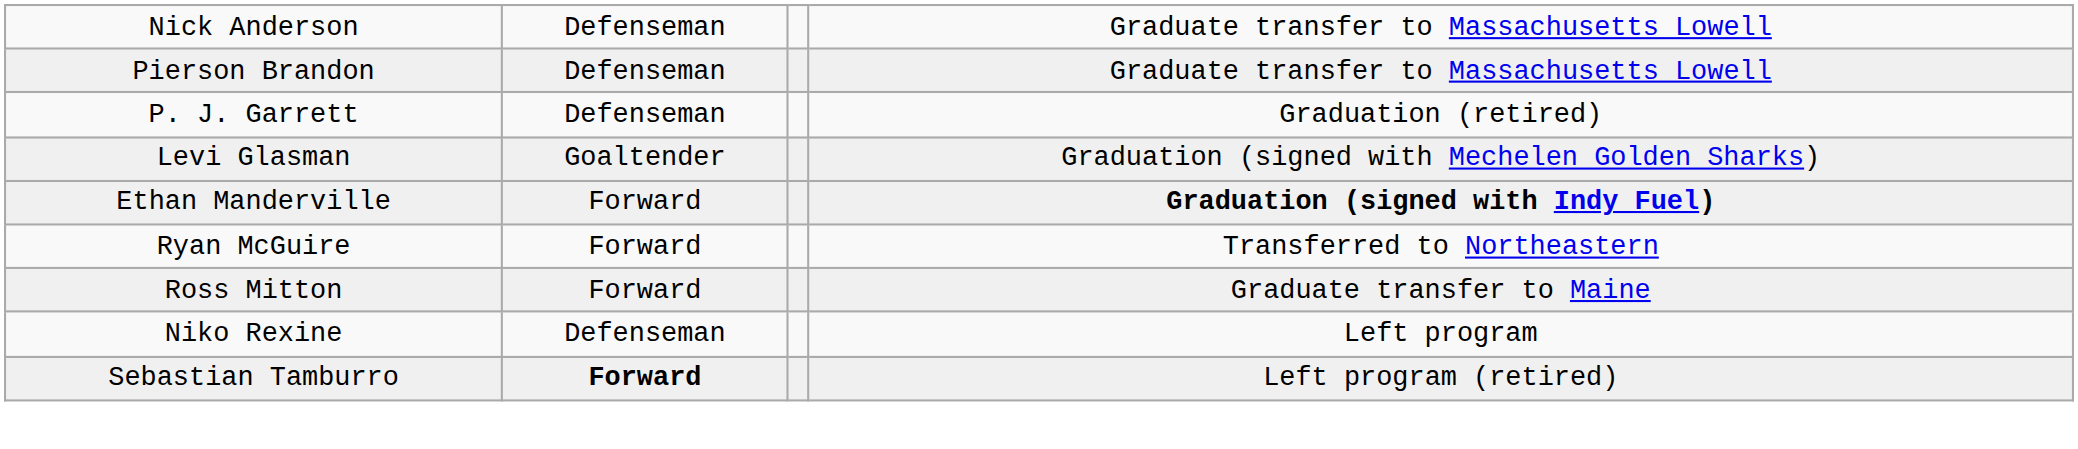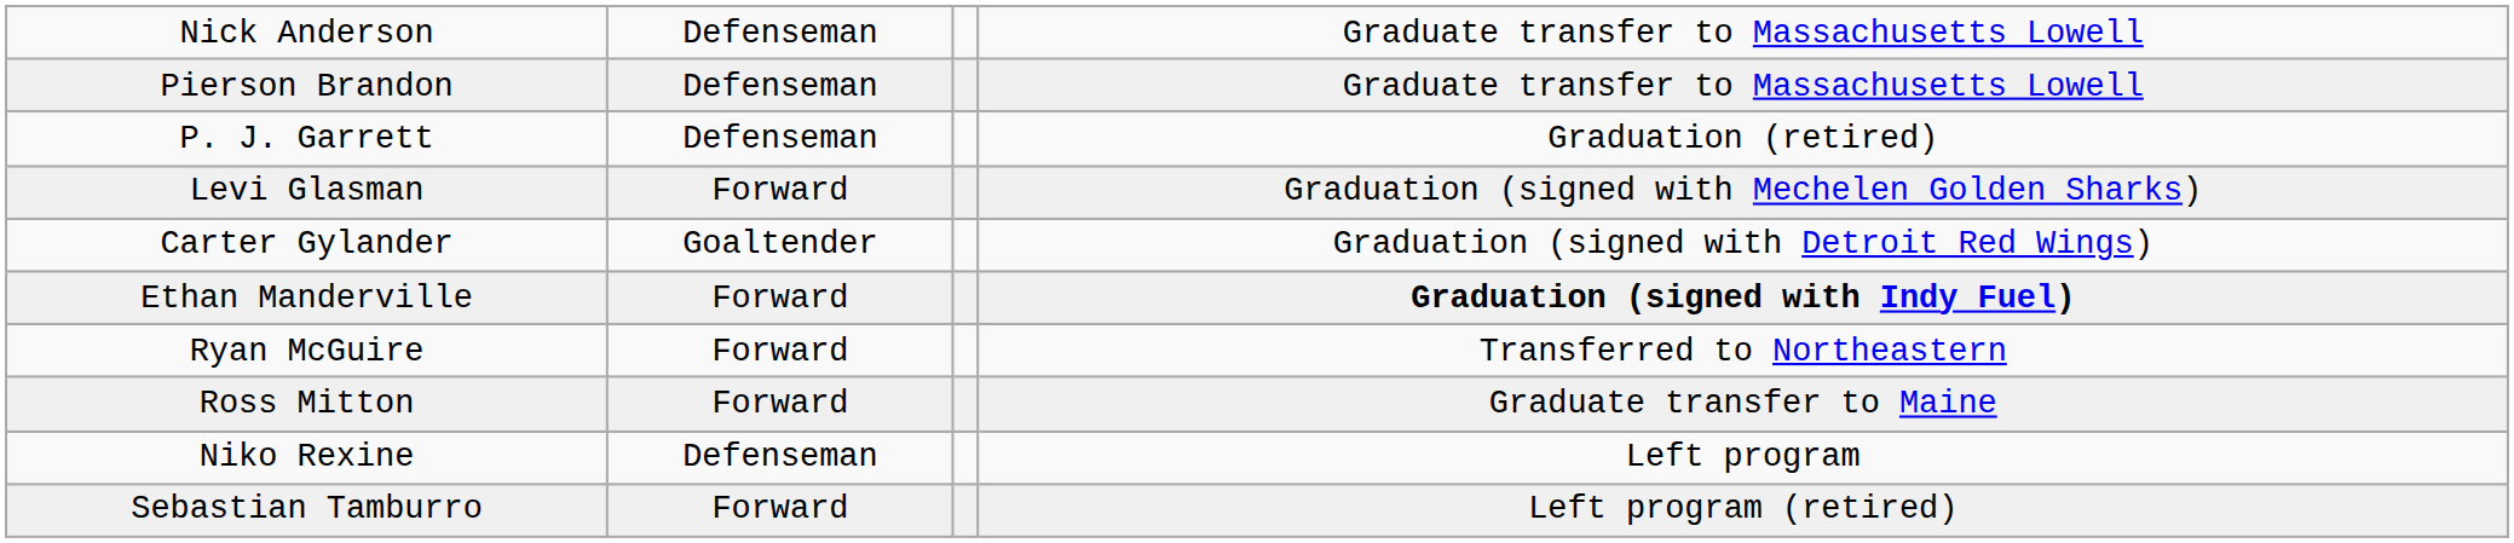 <table class="wikitable" width=1000>
 <tr align="center" bgcolor="">
 <td>Nick Anderson</td>
 <td>Defenseman</td>
 <td></td>
 <td>Graduate transfer to <a href='#'>Massachusetts Lowell</a></td>
 </tr>
 <tr align="center" bgcolor="f0f0f0">
 <td>Pierson Brandon</td>
 <td>Defenseman</td>
 <td></td>
 <td>Graduate transfer to <a href='#'>Massachusetts Lowell</a></td>
 </tr>
 <tr align="center" bgcolor="">
 <td>P. J. Garrett</td>
 <td>Defenseman</td>
 <td></td>
 <td>Graduation (retired)</td>
 </tr>
 <tr align="center" bgcolor="f0f0f0">
 <td>Levi Glasman</td>
+<td>Forward</td>
+<td></td>
+<td>Graduation (signed with <a href='#'>Mechelen Golden Sharks</a>)</td>
+</tr>
+<tr align="center" bgcolor="">
+<td>Carter Gylander</td>
 <td>Goaltender</td>
 <td></td>
-<td>Graduation (signed with <a href='#'>Mechelen Golden Sharks</a>)</td>
+<td>Graduation (signed with <a href='#'>Detroit Red Wings</a>)</td>
 </tr>
 <tr align="center" bgcolor="f0f0f0">
 <td>Ethan Manderville</td>
 <td>Forward</td>
 <td></td>
 <td><strong>Graduation (signed with <a href='#'>Indy Fuel</a>)</strong></td>
 </tr>
 <tr align="center" bgcolor="">
 <td>Ryan McGuire</td>
 <td>Forward</td>
 <td></td>
 <td>Transferred to <a href='#'>Northeastern</a></td>
 </tr>
 <tr align="center" bgcolor="f0f0f0">
 <td>Ross Mitton</td>
 <td>Forward</td>
 <td></td>
 <td>Graduate transfer to <a href='#'>Maine</a></td>
 </tr>
 <tr align="center" bgcolor="">
 <td>Niko Rexine</td>
 <td>Defenseman</td>
 <td></td>
 <td>Left program</td>
 </tr>
 <tr align="center" bgcolor="f0f0f0">
 <td>Sebastian Tamburro</td>
-<td><strong>Forward</strong></td>
+<td>Forward</td>
 <td></td>
 <td>Left program (retired)</td>
 </tr>
 </table>
